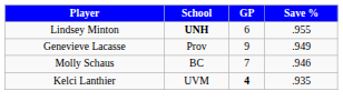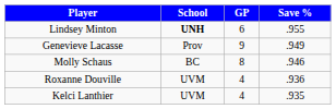 <table class="wikitable" style="width:80%;">
 <tr style="text-align:center; background:blue; color:#fff;">
 <td><strong>Player</strong></td>
 <td><strong>School</strong></td>
 <td><strong>GP</strong></td>
 <td><strong>Save %</strong></td>
 </tr>
 <tr style="text-align:center;" bgcolor="">
 <td>Lindsey Minton</td>
 <td><strong>UNH</strong></td>
 <td>6</td>
 <td>.955</td>
 </tr>
 <tr style="text-align:center;" bgcolor="">
 <td>Genevieve Lacasse</td>
 <td>Prov</td>
 <td>9</td>
 <td>.949</td>
 </tr>
 <tr style="text-align:center;" bgcolor="">
 <td>Molly Schaus</td>
 <td>BC</td>
-<td>7</td>
+<td>8</td>
 <td>.946</td>
+</tr>
+<tr style="text-align:center;" bgcolor="">
+<td>Roxanne Douville</td>
+<td>UVM</td>
+<td>4</td>
+<td>.936</td>
 </tr>
 <tr style="text-align:center;" bgcolor="">
 <td>Kelci Lanthier</td>
 <td>UVM</td>
-<td><strong>4</strong></td>
+<td>4</td>
 <td>.935</td>
 </tr>
 </table>
